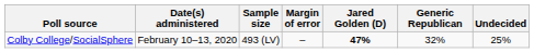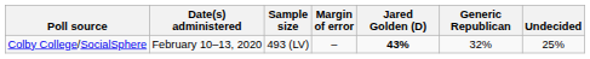 <table class="wikitable" style="font-size:90%;text-align:center;">
 <tr valign=bottom>
 <th>Poll source</th>
 <th>Date(s)<br>administered</th>
 <th>Sample<br>size</th>
 <th>Margin<br>of error</th>
 <th style="width:100px;">Jared<br>Golden (D)</th>
 <th style="width:100px;">Generic<br>Republican</th>
 <th>Undecided</th>
 </tr>
 <tr>
 <td style="text-align:left;"><a href='#'>Colby College</a>/<a href='#'>SocialSphere</a></td>
 <td>February 10–13, 2020</td>
 <td>493 (LV)</td>
 <td>–</td>
-<td><strong>47%</strong></td>
+<td><strong>43%</strong></td>
 <td>32%</td>
 <td>25%</td>
 </tr>
 </table>
